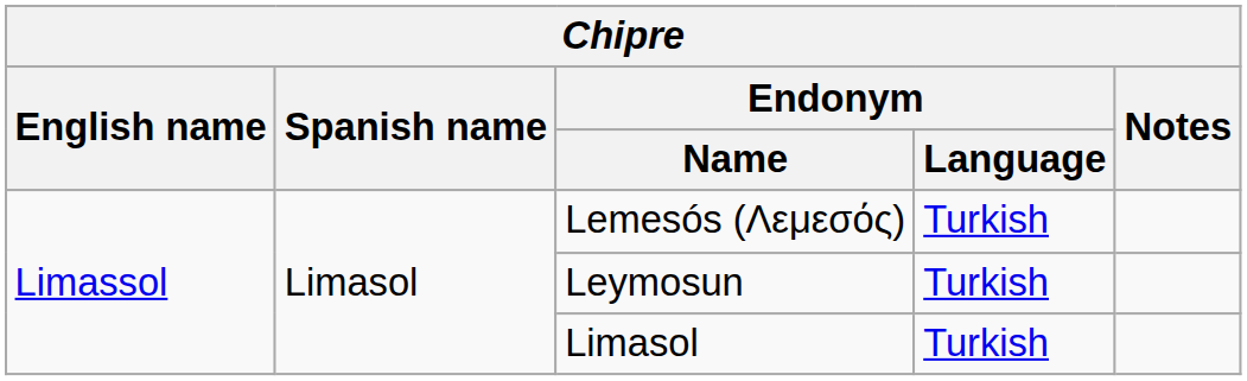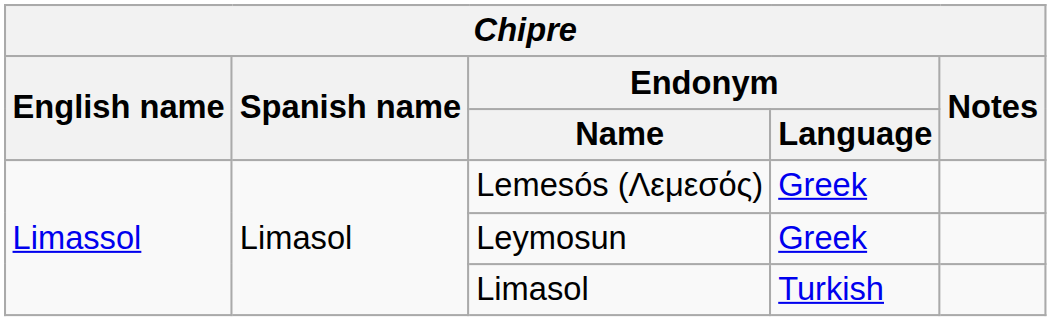 <table class="wikitable sortable">
 <tr>
 <th colspan="5"> <em>Chipre</em></th>
 </tr>
 <tr>
 <th rowspan="2">English name</th>
 <th rowspan="2">Spanish name</th>
 <th colspan="2">Endonym</th>
 <th rowspan="2">Notes</th>
 </tr>
 <tr>
 <th>Name</th>
 <th>Language</th>
 </tr>
 <tr>
 <td rowspan="3"><a href='#'>Limassol</a></td>
 <td rowspan="3">Limasol</td>
 <td>Lemesós (Λεμεσός)</td>
-<td><a href='#'>Turkish</a></td>
+<td><a href='#'>Greek</a></td>
 <td></td>
 </tr>
 <tr>
 <td>Leymosun</td>
-<td><a href='#'>Turkish</a></td>
+<td><a href='#'>Greek</a></td>
 <td></td>
 </tr>
 <tr>
 <td>Limasol</td>
 <td><a href='#'>Turkish</a></td>
 <td></td>
 </tr>
 </table>
